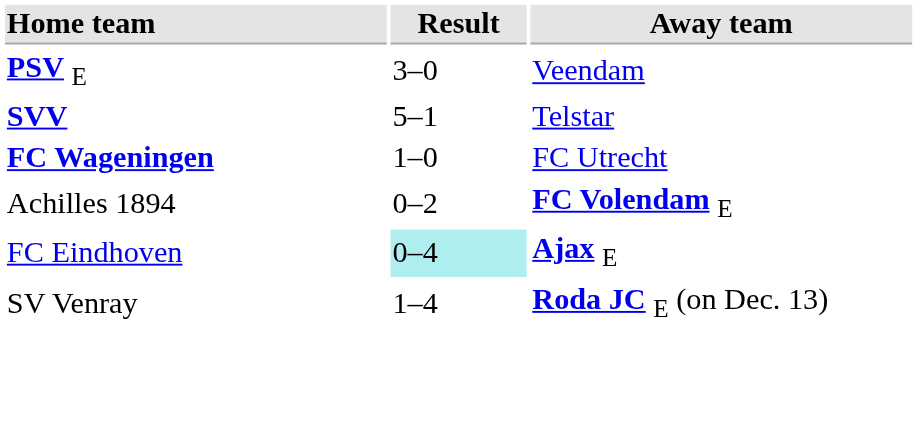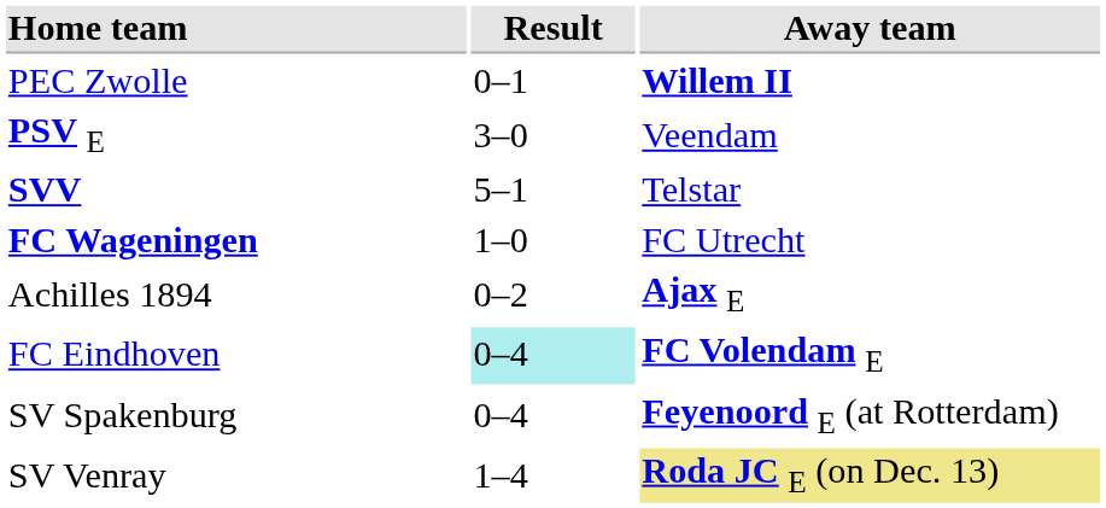 <table style="float:right;">
 <tr bgcolor="#E4E4E4">
 <th style="border-bottom:1px solid #AAAAAA" width="200" align="left">Home team</th>
 <th style="border-bottom:1px solid #AAAAAA" width="70" align="center">Result</th>
 <th style="border-bottom:1px solid #AAAAAA" width="200">Away team</th>
+</tr>
+<tr>
+<td><a href='#'>PEC Zwolle</a></td>
+<td>0–1</td>
+<td><strong><a href='#'>Willem II</a></strong></td>
 </tr>
 <tr>
 <td><strong><a href='#'>PSV</a></strong> <sub>E</sub></td>
 <td>3–0</td>
 <td><a href='#'>Veendam</a></td>
 </tr>
 <tr>
 <td><strong><a href='#'>SVV</a></strong></td>
 <td>5–1</td>
 <td><a href='#'>Telstar</a></td>
 </tr>
 <tr>
 <td><strong><a href='#'>FC Wageningen</a></strong></td>
 <td>1–0</td>
 <td><a href='#'>FC Utrecht</a></td>
 </tr>
 <tr>
 <td>Achilles 1894</td>
 <td>0–2</td>
-<td><strong><a href='#'>FC Volendam</a></strong> <sub>E</sub></td>
+<td><strong><a href='#'>Ajax</a></strong> <sub>E</sub></td>
 </tr>
 <tr>
 <td><a href='#'>FC Eindhoven</a></td>
 <td style="background: paleturquoise;">0–4</td>
-<td><strong><a href='#'>Ajax</a></strong> <sub>E</sub></td>
+<td><strong><a href='#'>FC Volendam</a></strong> <sub>E</sub></td>
+</tr>
+<tr>
+<td>SV Spakenburg</td>
+<td>0–4</td>
+<td><strong><a href='#'>Feyenoord</a></strong> <sub>E</sub> (at Rotterdam)</td>
 </tr>
 <tr>
 <td>SV Venray</td>
 <td>1–4</td>
-<td><strong><a href='#'>Roda JC</a></strong> <sub>E</sub> (on Dec. 13) </td>
+<td style="background: khaki;"><strong><a href='#'>Roda JC</a></strong> <sub>E</sub> (on Dec. 13) </td>
 </tr>
 </table>
